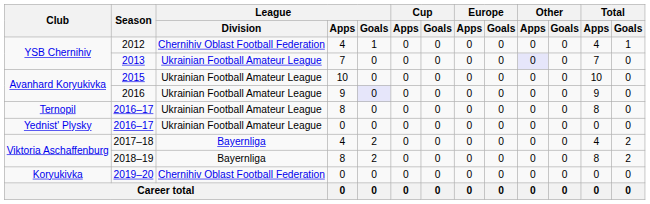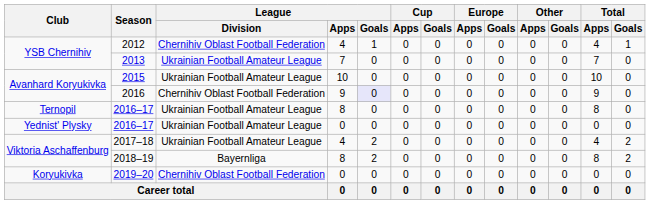 <table class="wikitable" style="text-align:center">
 <tr>
 <th rowspan="2">Club</th>
 <th rowspan="2">Season</th>
 <th colspan="3">League</th>
 <th colspan="2">Cup</th>
 <th colspan="2">Europe</th>
 <th colspan="2">Other</th>
 <th colspan="2">Total</th>
 </tr>
 <tr>
 <th>Division</th>
 <th>Apps</th>
 <th>Goals</th>
 <th>Apps</th>
 <th>Goals</th>
 <th>Apps</th>
 <th>Goals</th>
 <th>Apps</th>
 <th>Goals</th>
 <th>Apps</th>
 <th>Goals</th>
 </tr>
 <tr>
 <td rowspan="2"><a href='#'>YSB Chernihiv</a></td>
 <td>2012</td>
 <td><a href='#'>Chernihiv Oblast Football Federation</a></td>
 <td>4</td>
 <td>1</td>
 <td>0</td>
 <td>0</td>
 <td>0</td>
 <td>0</td>
 <td>0</td>
 <td>0</td>
 <td>4</td>
 <td>1</td>
 </tr>
 <tr>
 <td><a href='#'>2013</a></td>
 <td><a href='#'>Ukrainian Football Amateur League</a></td>
 <td>7</td>
 <td>0</td>
 <td>0</td>
 <td>0</td>
 <td>0</td>
 <td>0</td>
-<td style="background: lavender;">0</td>
+<td>0</td>
 <td>0</td>
 <td>7</td>
 <td>0</td>
 </tr>
 <tr>
 <td rowspan="2"><a href='#'>Avanhard Koryukivka</a></td>
 <td><a href='#'>2015</a></td>
 <td>Ukrainian Football Amateur League</td>
 <td>10</td>
 <td>0</td>
 <td>0</td>
 <td>0</td>
 <td>0</td>
 <td>0</td>
 <td>0</td>
 <td>0</td>
 <td>10</td>
 <td>0</td>
 </tr>
 <tr>
 <td>2016</td>
-<td>Ukrainian Football Amateur League</td>
+<td>Chernihiv Oblast Football Federation</td>
 <td>9</td>
 <td style="background: lavender;">0</td>
 <td>0</td>
 <td>0</td>
 <td>0</td>
 <td>0</td>
 <td>0</td>
 <td>0</td>
 <td>9</td>
 <td>0</td>
 </tr>
 <tr>
 <td rowspan="1"><a href='#'>Ternopil</a></td>
 <td><a href='#'>2016–17</a></td>
 <td>Ukrainian Football Amateur League</td>
 <td>8</td>
 <td>0</td>
 <td>0</td>
 <td>0</td>
 <td>0</td>
 <td>0</td>
 <td>0</td>
 <td>0</td>
 <td>8</td>
 <td>0</td>
 </tr>
 <tr>
 <td rowspan="1"><a href='#'>Yednist' Plysky</a></td>
 <td><a href='#'>2016–17</a></td>
 <td>Ukrainian Football Amateur League</td>
 <td>0</td>
 <td>0</td>
 <td>0</td>
 <td>0</td>
 <td>0</td>
 <td>0</td>
 <td>0</td>
 <td>0</td>
 <td>0</td>
 <td>0</td>
 </tr>
 <tr>
 <td rowspan="2"><a href='#'>Viktoria Aschaffenburg</a></td>
 <td>2017–18</td>
-<td><a href='#'>Bayernliga</a></td>
+<td>Ukrainian Football Amateur League</td>
 <td>4</td>
 <td>2</td>
 <td>0</td>
 <td>0</td>
 <td>0</td>
 <td>0</td>
 <td>0</td>
 <td>0</td>
 <td>4</td>
 <td>2</td>
 </tr>
 <tr>
 <td>2018–19</td>
 <td>Bayernliga</td>
 <td>8</td>
 <td>2</td>
 <td>0</td>
 <td>0</td>
 <td>0</td>
 <td>0</td>
 <td>0</td>
 <td>0</td>
 <td>8</td>
 <td>2</td>
 </tr>
 <tr>
 <td rowspan="1"><a href='#'>Koryukivka</a></td>
 <td><a href='#'>2019–20</a></td>
 <td><a href='#'>Chernihiv Oblast Football Federation</a></td>
 <td>0</td>
 <td>0</td>
 <td>0</td>
 <td>0</td>
 <td>0</td>
 <td>0</td>
 <td>0</td>
 <td>0</td>
 <td>0</td>
 <td>0</td>
 </tr>
 <tr>
 <th colspan="3">Career total</th>
 <th>0</th>
 <th>0</th>
 <th>0</th>
 <th>0</th>
 <th>0</th>
 <th>0</th>
 <th>0</th>
 <th>0</th>
 <th>0</th>
 <th>0</th>
 </tr>
 </table>
